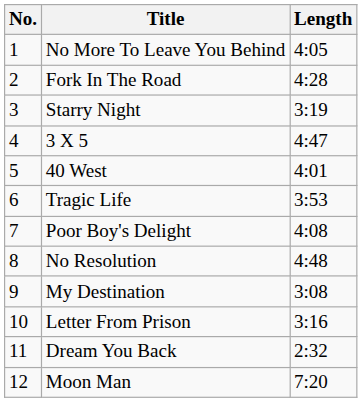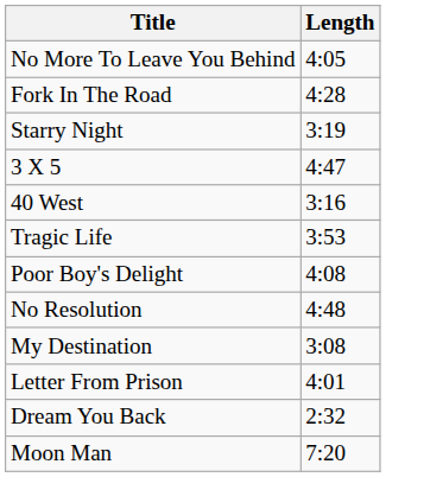 <table class="wikitable">
 <tr>
-<th>No.</th>
 <th>Title</th>
 <th>Length</th>
 </tr>
 <tr>
-<td>1</td>
 <td>No More To Leave You Behind</td>
 <td>4:05</td>
 </tr>
 <tr>
-<td>2</td>
 <td>Fork In The Road</td>
 <td>4:28</td>
 </tr>
 <tr>
-<td>3</td>
 <td>Starry Night</td>
 <td>3:19</td>
 </tr>
 <tr>
-<td>4</td>
 <td>3 X 5</td>
 <td>4:47</td>
 </tr>
 <tr>
-<td>5</td>
 <td>40 West</td>
-<td>4:01</td>
+<td>3:16</td>
 </tr>
 <tr>
-<td>6</td>
 <td>Tragic Life</td>
 <td>3:53</td>
 </tr>
 <tr>
-<td>7</td>
 <td>Poor Boy's Delight</td>
 <td>4:08</td>
 </tr>
 <tr>
-<td>8</td>
 <td>No Resolution</td>
 <td>4:48</td>
 </tr>
 <tr>
-<td>9</td>
 <td>My Destination</td>
 <td>3:08</td>
 </tr>
 <tr>
-<td>10</td>
 <td>Letter From Prison</td>
-<td>3:16</td>
+<td>4:01</td>
 </tr>
 <tr>
-<td>11</td>
 <td>Dream You Back</td>
 <td>2:32</td>
 </tr>
 <tr>
-<td>12</td>
 <td>Moon Man</td>
 <td>7:20</td>
 </tr>
 </table>
